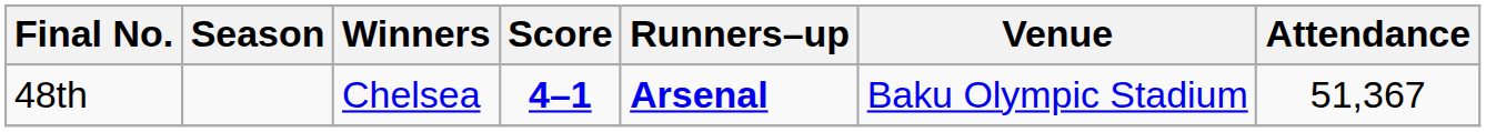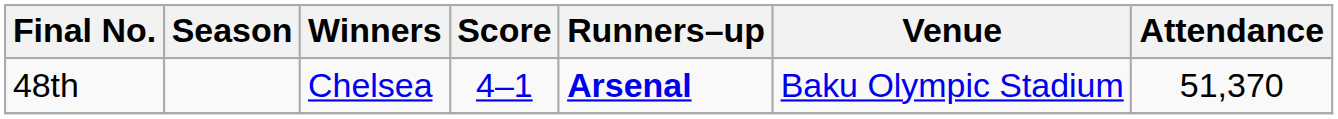 <table class="sortable wikitable plainrowheaders">
 <tr>
 <th scope="col">Final No.</th>
 <th scope="col">Season</th>
 <th scope="col">Winners</th>
 <th scope="col">Score</th>
 <th scope="col">Runners–up</th>
 <th scope="col">Venue</th>
 <th scope="col">Attendance</th>
 </tr>
 <tr>
 <td>48th</td>
 <td align=center></td>
 <td scope=row><a href='#'>Chelsea</a></td>
-<td align=center><strong><a href='#'>4–1</a></strong></td>
+<td align=center><a href='#'>4–1</a></td>
 <td><strong><a href='#'>Arsenal</a></strong></td>
 <td><a href='#'>Baku Olympic Stadium</a></td>
-<td align=center>51,367</td>
+<td align=center>51,370</td>
 </tr>
 <tr>
 </tr>
 </table>
